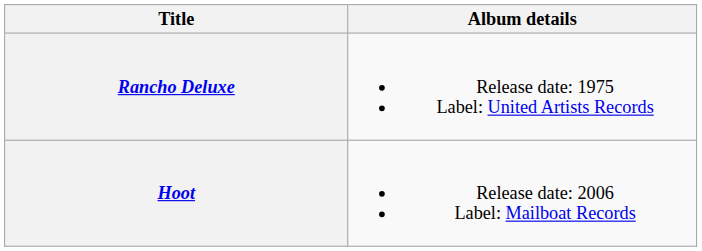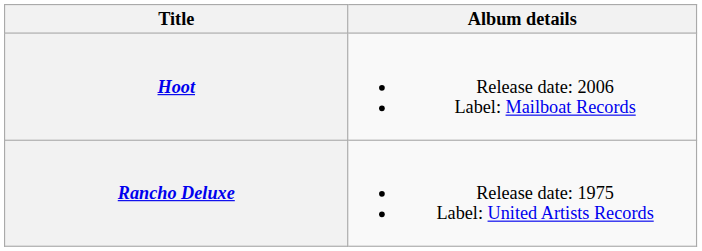 <table class="wikitable plainrowheaders" style="text-align:center;">
 <tr>
 <th style="width:20em;">Title</th>
 <th style="width:20em;">Album details</th>
 </tr>
 <tr>
+<th scope="row"><em><a href='#'>Hoot</a></em></th>
+<td><br><ul><li>Release date: 2006</li><li>Label: <a href='#'>Mailboat Records</a></li></ul></td>
+</tr>
+<tr>
 <th scope="row"><em><a href='#'>Rancho Deluxe</a></em></th>
 <td><br><ul><li>Release date: 1975</li><li>Label: <a href='#'>United Artists Records</a></li></ul></td>
 </tr>
-<tr>
-<th scope="row"><em><a href='#'>Hoot</a></em></th>
-<td><br><ul><li>Release date: 2006</li><li>Label: <a href='#'>Mailboat Records</a></li></ul></td>
-</tr>
 </table>
